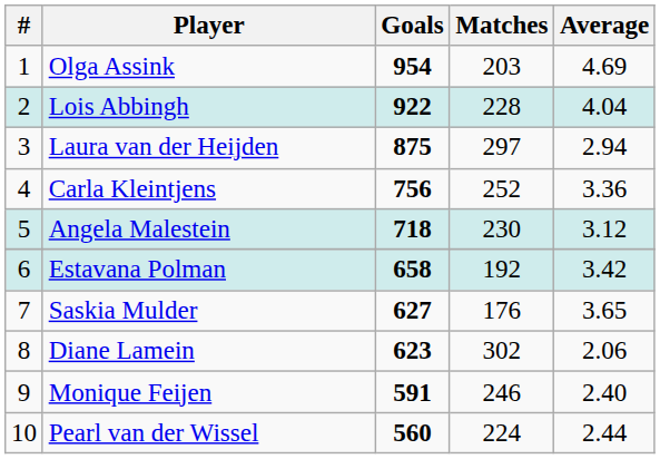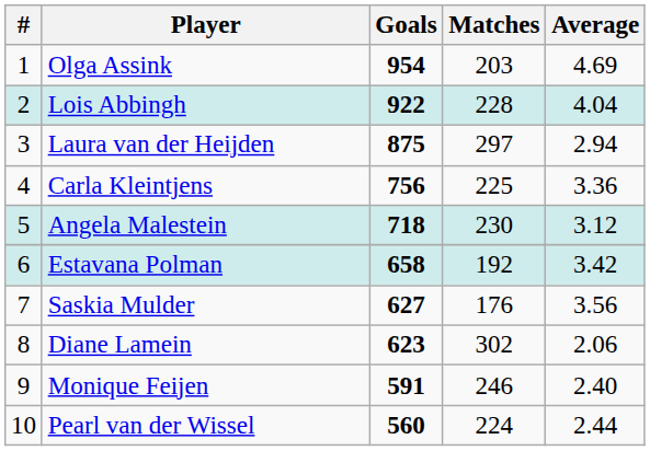 <table class="wikitable sortable" style="text-align:center">
 <tr>
 <th>#</th>
 <th width=200px>Player</th>
 <th>Goals</th>
 <th>Matches</th>
 <th>Average</th>
 </tr>
 <tr>
 <td>1</td>
 <td align="left"><a href='#'>Olga Assink</a></td>
 <td><strong>954</strong></td>
 <td>203</td>
 <td>4.69</td>
 </tr>
 <tr style="background:#CFECEC">
 <td>2</td>
 <td align="left"><a href='#'>Lois Abbingh</a></td>
 <td><strong>922</strong></td>
 <td>228</td>
 <td>4.04</td>
 </tr>
 <tr>
 <td>3</td>
 <td align="left"><a href='#'>Laura van der Heijden</a></td>
 <td><strong>875</strong></td>
 <td>297</td>
 <td>2.94</td>
 </tr>
 <tr>
 <td>4</td>
 <td align="left"><a href='#'>Carla Kleintjens</a></td>
 <td><strong>756</strong></td>
-<td>252</td>
+<td>225</td>
 <td>3.36</td>
 </tr>
 <tr style="background:#CFECEC">
 <td>5</td>
 <td align="left"><a href='#'>Angela Malestein</a></td>
 <td><strong>718</strong></td>
 <td>230</td>
 <td>3.12</td>
 </tr>
 <tr>
 </tr>
 <tr style="background:#CFECEC">
 <td>6</td>
 <td align="left"><a href='#'>Estavana Polman</a></td>
 <td><strong>658</strong></td>
 <td>192</td>
 <td>3.42</td>
 </tr>
 <tr>
 <td>7</td>
 <td align="left"><a href='#'>Saskia Mulder</a></td>
 <td><strong>627</strong></td>
 <td>176</td>
-<td>3.65</td>
+<td>3.56</td>
 </tr>
 <tr>
 <td>8</td>
 <td align="left"><a href='#'>Diane Lamein</a></td>
 <td><strong>623</strong></td>
 <td>302</td>
 <td>2.06</td>
 </tr>
 <tr>
 <td>9</td>
 <td align="left"><a href='#'>Monique Feijen</a></td>
 <td><strong>591</strong></td>
 <td>246</td>
 <td>2.40</td>
 </tr>
 <tr>
 <td>10</td>
 <td align="left"><a href='#'>Pearl van der Wissel</a></td>
 <td><strong>560</strong></td>
 <td>224</td>
 <td>2.44</td>
 </tr>
 </table>
